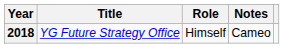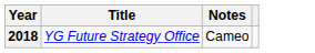 <table class="wikitable plainrowheaders">
 <tr>
 <th scope="col">Year</th>
 <th scope="col">Title</th>
-<th scope="col">Role</th>
 <th scope="col">Notes</th>
 <th scope="col" class="unsortable"></th>
 </tr>
 <tr>
 <th scope="row">2018</th>
 <td><em><a href='#'>YG Future Strategy Office</a></em></td>
-<td>Himself</td>
 <td>Cameo </td>
 <td style="text-align:center"></td>
 </tr>
 </table>
